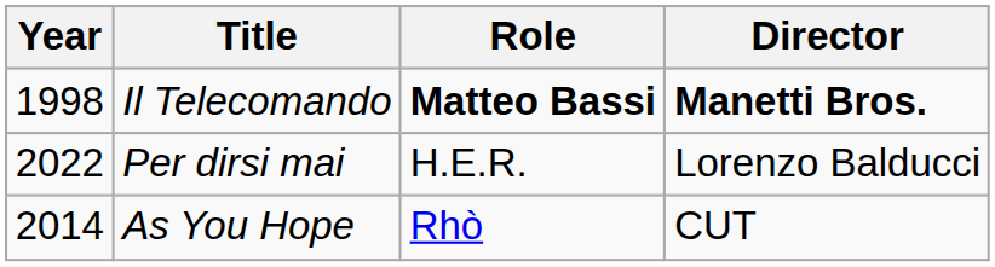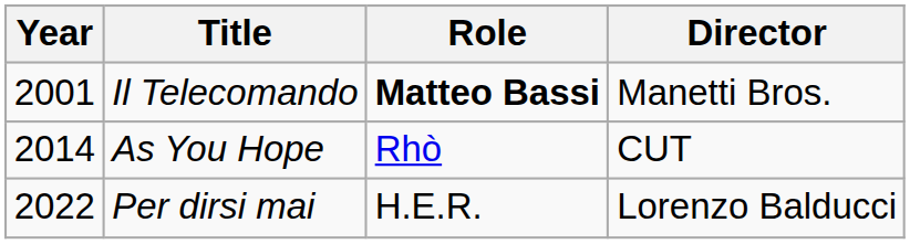 <table class="wikitable sortable">
 <tr>
 <th>Year</th>
 <th>Title</th>
 <th>Role</th>
 <th>Director</th>
 </tr>
 <tr>
-<td>1998</td>
+<td>2001</td>
 <td><em>Il Telecomando</em></td>
 <td><strong>Matteo Bassi</strong></td>
-<td><strong>Manetti Bros.</strong></td>
+<td>Manetti Bros.</td>
+</tr>
+<tr>
+<td>2014</td>
+<td><em>As You Hope</em></td>
+<td><a href='#'>Rhò</a></td>
+<td>CUT</td>
 </tr>
 <tr>
 <td>2022</td>
 <td><em>Per dirsi mai</em></td>
 <td>H.E.R.</td>
 <td>Lorenzo Balducci</td>
 </tr>
-<tr>
-<td>2014</td>
-<td><em>As You Hope</em></td>
-<td><a href='#'>Rhò</a></td>
-<td>CUT</td>
-</tr>
 </table>
